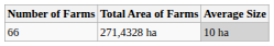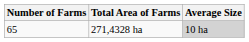 <table class="wikitable">
 <tr>
 <th>Number of Farms</th>
 <th>Total Area of Farms</th>
 <th>Average Size</th>
 </tr>
 <tr>
-<td>66</td>
+<td>65</td>
 <td>271,4328 ha</td>
 <td style="background: lightgrey;">10 ha</td>
 </tr>
 </table>
